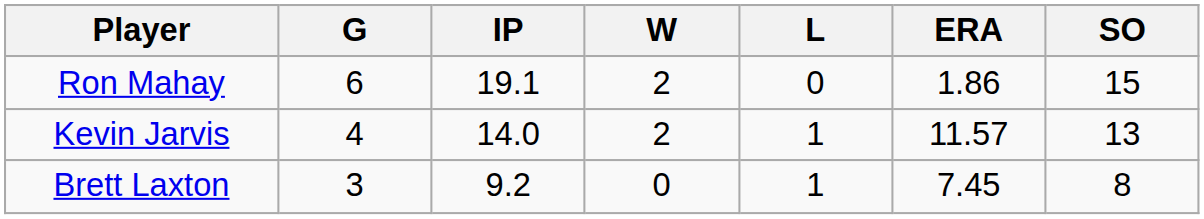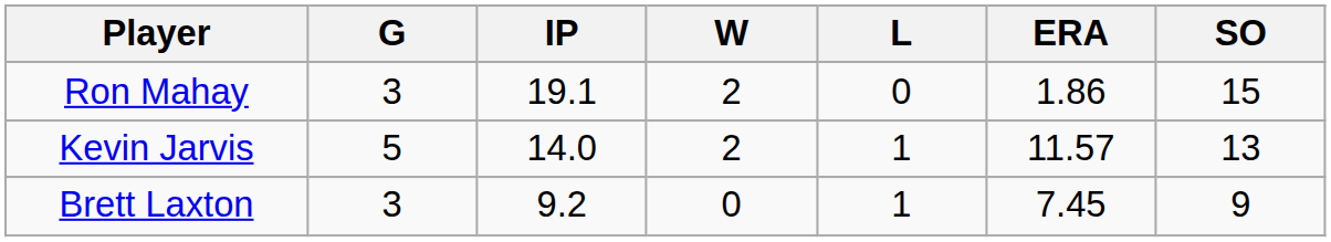 <table class="wikitable sortable">
 <tr>
 <th bgcolor="#DDDDFF" width="16%">Player</th>
 <th bgcolor="#DDDDFF" width="9%">G</th>
 <th bgcolor="#DDDDFF" width="9%">IP</th>
 <th bgcolor="#DDDDFF" width="9%">W</th>
 <th bgcolor="#DDDDFF" width="9%">L</th>
 <th bgcolor="#DDDDFF" width="9%">ERA</th>
 <th bgcolor="#DDDDFF" width="9%">SO</th>
 </tr>
 <tr align=center>
 <td><a href='#'>Ron Mahay</a></td>
-<td>6</td>
+<td>3</td>
 <td>19.1</td>
 <td>2</td>
 <td>0</td>
 <td>1.86</td>
 <td>15</td>
 </tr>
 <tr align=center>
 <td><a href='#'>Kevin Jarvis</a></td>
-<td>4</td>
+<td>5</td>
 <td>14.0</td>
 <td>2</td>
 <td>1</td>
 <td>11.57</td>
 <td>13</td>
 </tr>
 <tr align=center>
 <td><a href='#'>Brett Laxton</a></td>
 <td>3</td>
 <td>9.2</td>
 <td>0</td>
 <td>1</td>
 <td>7.45</td>
-<td>8</td>
+<td>9</td>
 </tr>
 </table>
